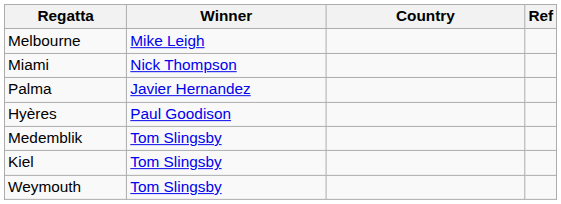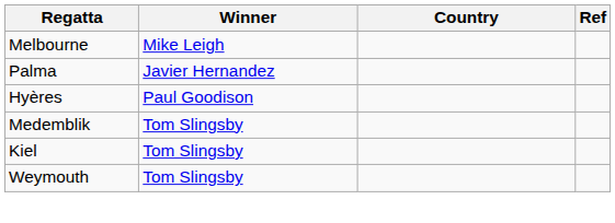 <table class="wikitable">
 <tr>
 <th width=120>Regatta</th>
 <th width=200px>Winner</th>
 <th width=200px>Country</th>
 <th>Ref</th>
 </tr>
 <tr>
 <td>Melbourne</td>
 <td><a href='#'>Mike Leigh</a></td>
-<td></td>
-<td></td>
-</tr>
-<tr>
-<td>Miami</td>
-<td><a href='#'>Nick Thompson</a></td>
 <td></td>
 <td></td>
 </tr>
 <tr>
 <td>Palma</td>
 <td><a href='#'>Javier Hernandez</a></td>
 <td></td>
 <td></td>
 </tr>
 <tr>
 <td>Hyères</td>
 <td><a href='#'>Paul Goodison</a></td>
 <td></td>
 <td></td>
 </tr>
 <tr>
 <td>Medemblik</td>
 <td><a href='#'>Tom Slingsby</a></td>
 <td></td>
 <td></td>
 </tr>
 <tr>
 <td>Kiel</td>
 <td><a href='#'>Tom Slingsby</a></td>
 <td></td>
 <td></td>
 </tr>
 <tr>
 <td>Weymouth</td>
 <td><a href='#'>Tom Slingsby</a></td>
 <td></td>
 <td></td>
 </tr>
 </table>
